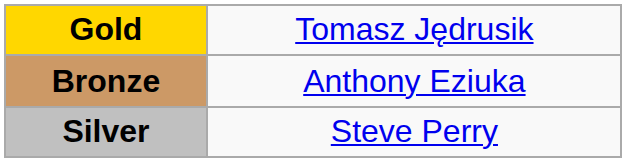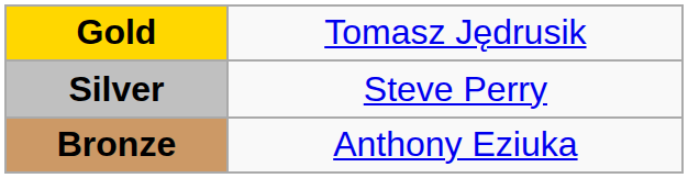 <table class="wikitable" style="text-align:center; " width="35%">
 <tr>
 <td bgcolor="gold"><strong>Gold</strong></td>
 <td><a href='#'>Tomasz Jędrusik</a><br>  <small><em></em></small></td>
 </tr>
 <tr>
+<td bgcolor="silver"><strong>Silver</strong></td>
+<td><a href='#'>Steve Perry</a><br>  <small><em></em></small></td>
+</tr>
+<tr>
 <td bgcolor="CC9966"><strong>Bronze</strong></td>
 <td><a href='#'>Anthony Eziuka</a><br>  <small><em></em></small></td>
 </tr>
-<tr>
-<td bgcolor="silver"><strong>Silver</strong></td>
-<td><a href='#'>Steve Perry</a><br>  <small><em></em></small></td>
-</tr>
 </table>
